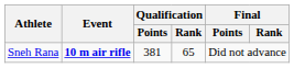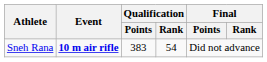 <table class="wikitable" style="font-size:90%">
 <tr>
 <th rowspan="2">Athlete</th>
 <th rowspan="2">Event</th>
 <th colspan=2>Qualification</th>
 <th colspan=2>Final</th>
 </tr>
 <tr style="font-size:95%">
 <th>Points</th>
 <th>Rank</th>
 <th>Points</th>
 <th>Rank</th>
 </tr>
 <tr align=center>
 <td align=left><a href='#'>Sneh Rana</a></td>
 <td align=left><strong><a href='#'>10 m air rifle</a></strong></td>
-<td>381</td>
-<td>65</td>
+<td>383</td>
+<td>54</td>
 <td colspan=2>Did not advance</td>
 </tr>
 </table>
